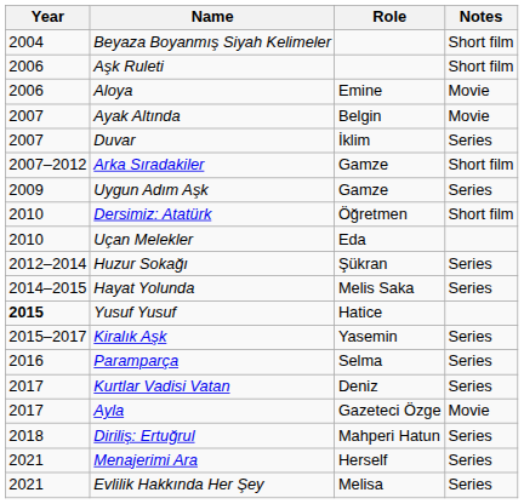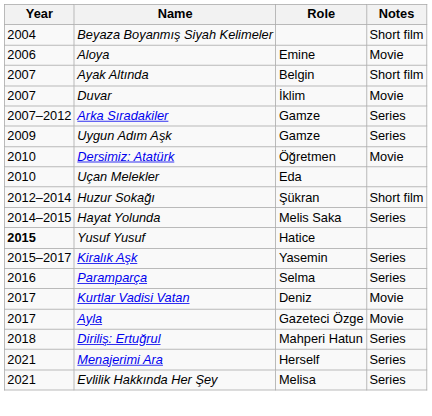 <table class="wikitable sortable">
 <tr>
 <th>Year</th>
 <th>Name</th>
 <th>Role</th>
 <th class="unsortable">Notes</th>
 </tr>
 <tr>
 <td>2004</td>
 <td><em>Beyaza Boyanmış Siyah Kelimeler</em></td>
 <td></td>
 <td>Short film</td>
 </tr>
 <tr>
 <td>2006</td>
-<td><em>Aşk Ruleti</em></td>
-<td></td>
-<td>Short film</td>
-</tr>
-<tr>
-<td>2006</td>
 <td><em>Aloya</em></td>
 <td>Emine</td>
 <td>Movie</td>
 </tr>
 <tr>
 <td>2007</td>
 <td><em>Ayak Altında</em></td>
 <td>Belgin</td>
-<td>Movie</td>
+<td>Short film</td>
 </tr>
 <tr>
 <td>2007</td>
 <td><em>Duvar</em></td>
 <td>İklim</td>
-<td>Series</td>
+<td>Movie</td>
 </tr>
 <tr>
 <td>2007–2012</td>
 <td><em><a href='#'>Arka Sıradakiler</a></em></td>
 <td>Gamze</td>
-<td>Short film</td>
+<td>Series</td>
 </tr>
 <tr>
 <td>2009</td>
 <td><em>Uygun Adım Aşk</em></td>
 <td>Gamze</td>
 <td>Series</td>
 </tr>
 <tr>
 <td>2010</td>
 <td><em><a href='#'>Dersimiz: Atatürk</a></em></td>
 <td>Öğretmen</td>
-<td>Short film</td>
+<td>Movie</td>
 </tr>
 <tr>
 <td>2010</td>
 <td><em>Uçan Melekler</em></td>
 <td>Eda</td>
 <td></td>
 </tr>
 <tr>
 <td>2012–2014</td>
 <td><em>Huzur Sokağı</em></td>
 <td>Şükran</td>
-<td>Series</td>
+<td>Short film</td>
 </tr>
 <tr>
 <td>2014–2015</td>
 <td><em>Hayat Yolunda</em></td>
 <td>Melis Saka</td>
 <td>Series</td>
 </tr>
 <tr>
 <td><strong>2015</strong></td>
 <td><em>Yusuf Yusuf</em></td>
 <td>Hatice</td>
 <td></td>
 </tr>
 <tr>
 <td>2015–2017</td>
 <td><em><a href='#'>Kiralık Aşk</a></em></td>
 <td>Yasemin</td>
 <td>Series</td>
 </tr>
 <tr>
 <td>2016</td>
 <td><em><a href='#'>Paramparça</a></em></td>
 <td>Selma</td>
 <td>Series</td>
 </tr>
 <tr>
 <td>2017</td>
 <td><em><a href='#'>Kurtlar Vadisi Vatan</a></em></td>
 <td>Deniz</td>
-<td>Series</td>
+<td>Movie</td>
 </tr>
 <tr>
 <td>2017</td>
 <td><em><a href='#'>Ayla</a></em></td>
 <td>Gazeteci Özge</td>
 <td>Movie</td>
 </tr>
 <tr>
 <td>2018</td>
 <td><em><a href='#'>Diriliş: Ertuğrul</a></em></td>
 <td>Mahperi Hatun</td>
 <td>Series</td>
 </tr>
 <tr>
 <td>2021</td>
 <td><em><a href='#'>Menajerimi Ara</a></em></td>
 <td>Herself</td>
 <td>Series</td>
 </tr>
 <tr>
 <td>2021</td>
 <td><em>Evlilik Hakkında Her Şey</em></td>
 <td>Melisa</td>
 <td>Series</td>
 </tr>
 </table>
